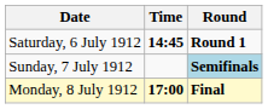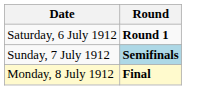 <table class="wikitable">
 <tr>
 <th>Date</th>
-<th>Time</th>
 <th>Round</th>
 </tr>
 <tr>
 <td>Saturday, 6 July 1912</td>
-<td><strong>14:45</strong></td>
 <td><strong>Round 1</strong></td>
 </tr>
 <tr>
 <td>Sunday, 7 July 1912</td>
-<td></td>
 <td style="background: lightblue;"><strong>Semifinals</strong></td>
 </tr>
 <tr style=background:lemonchiffon>
 <td>Monday, 8 July 1912</td>
-<td><strong>17:00</strong></td>
 <td><strong>Final</strong></td>
 </tr>
 </table>
